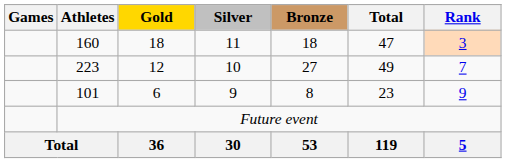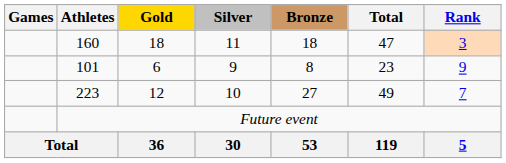 <table class="wikitable" style="text-align:center; font-size:90%;">
 <tr>
 <th>Games</th>
 <th>Athletes</th>
 <td style="background:gold; width:4.5em; font-weight:bold;">Gold</td>
 <td style="background:silver; width:4.5em; font-weight:bold;">Silver</td>
 <td style="background:#cc9966; width:4.5em; font-weight:bold;">Bronze</td>
 <th style="width:4.5em; font-weight:bold;">Total</th>
 <th style="width:4.5em; font-weight:bold;"><a href='#'>Rank</a></th>
 </tr>
 <tr>
 <td align=left></td>
 <td>160</td>
 <td>18</td>
 <td>11</td>
 <td>18</td>
 <td>47</td>
 <td bgcolor=ffdab9><a href='#'>3</a></td>
 </tr>
 <tr>
 <td align=left></td>
+<td>101</td>
+<td>6</td>
+<td>9</td>
+<td>8</td>
+<td>23</td>
+<td><a href='#'>9</a></td>
+</tr>
+<tr>
+<td align=left></td>
 <td>223</td>
 <td>12</td>
 <td>10</td>
 <td>27</td>
 <td>49</td>
 <td><a href='#'>7</a></td>
-</tr>
-<tr>
-<td align=left></td>
-<td>101</td>
-<td>6</td>
-<td>9</td>
-<td>8</td>
-<td>23</td>
-<td><a href='#'>9</a></td>
 </tr>
 <tr>
 <td align=left></td>
 <td colspan=6><em>Future event</em></td>
 </tr>
 <tr>
 <th colspan=2>Total</th>
 <th>36</th>
 <th>30</th>
 <th>53</th>
 <th>119</th>
 <th><a href='#'>5</a></th>
 </tr>
 </table>
